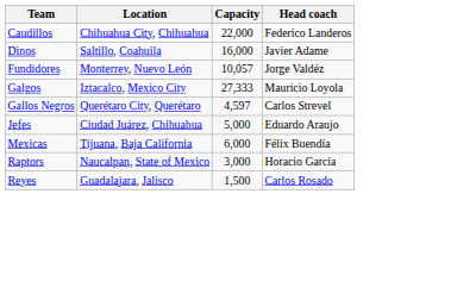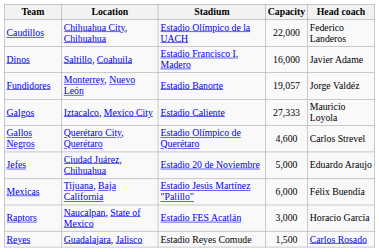 <table class="wikitable">
 <tr>
 <th scope="col">Team</th>
 <th scope="col">Location</th>
+<th scope="col">Stadium</th>
 <th scope="col">Capacity</th>
 <th scope="col">Head coach</th>
 </tr>
 <tr>
 <td><a href='#'>Caudillos</a></td>
 <td><a href='#'>Chihuahua City</a>, <a href='#'>Chihuahua</a></td>
+<td><a href='#'>Estadio Olímpico de la UACH</a></td>
 <td align=center>22,000</td>
 <td> Federico Landeros</td>
 </tr>
 <tr>
 <td><a href='#'>Dinos</a></td>
 <td><a href='#'>Saltillo</a>, <a href='#'>Coahuila</a></td>
+<td><a href='#'>Estadio Francisco I. Madero</a></td>
 <td align=center>16,000</td>
 <td> Javier Adame</td>
 </tr>
 <tr>
 <td><a href='#'>Fundidores</a></td>
 <td><a href='#'>Monterrey</a>, <a href='#'>Nuevo León</a></td>
-<td align=center>10,057</td>
+<td><a href='#'>Estadio Banorte</a></td>
+<td align=center>19,057</td>
 <td> Jorge Valdéz</td>
 </tr>
 <tr>
 <td><a href='#'>Galgos</a></td>
 <td><a href='#'>Iztacalco</a>, <a href='#'>Mexico City</a></td>
+<td><a href='#'>Estadio Caliente</a></td>
 <td align=center>27,333</td>
 <td> Mauricio Loyola</td>
 </tr>
 <tr>
 <td><a href='#'>Gallos Negros</a></td>
 <td><a href='#'>Querétaro City</a>, <a href='#'>Querétaro</a></td>
-<td align=center>4,597</td>
+<td><a href='#'>Estadio Olímpico de Querétaro</a></td>
+<td align=center>4,600</td>
 <td> Carlos Strevel</td>
 </tr>
 <tr>
 <td><a href='#'>Jefes</a></td>
 <td><a href='#'>Ciudad Juárez</a>, <a href='#'>Chihuahua</a></td>
+<td><a href='#'>Estadio 20 de Noviembre</a></td>
 <td align=center>5,000</td>
 <td> Eduardo Araujo</td>
 </tr>
 <tr>
 <td><a href='#'>Mexicas</a></td>
 <td><a href='#'>Tijuana</a>, <a href='#'>Baja California</a></td>
+<td><a href='#'>Estadio Jesús Martínez "Palillo"</a></td>
 <td align=center>6,000</td>
 <td> Félix Buendía</td>
 </tr>
 <tr>
 <td><a href='#'>Raptors</a></td>
 <td><a href='#'>Naucalpan</a>, <a href='#'>State of Mexico</a></td>
+<td><a href='#'>Estadio FES Acatlán</a></td>
 <td align=center>3,000</td>
 <td> Horacio García</td>
 </tr>
 <tr>
 <td><a href='#'>Reyes</a></td>
 <td><a href='#'>Guadalajara</a>, <a href='#'>Jalisco</a></td>
+<td>Estadio Reyes Comude</td>
 <td align=center>1,500</td>
 <td> <a href='#'>Carlos Rosado</a></td>
 </tr>
 </table>
